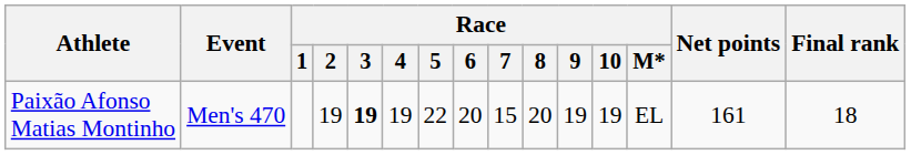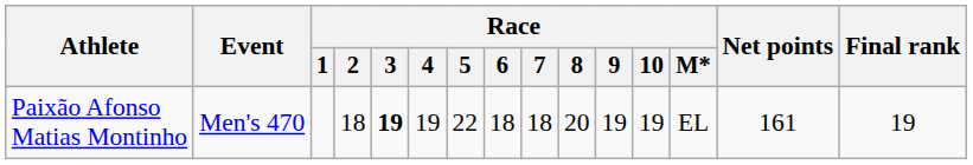 <table class="wikitable" style="font-size:90%">
 <tr>
 <th rowspan="2">Athlete</th>
 <th rowspan="2">Event</th>
 <th colspan=11>Race</th>
 <th rowspan=2>Net points</th>
 <th rowspan=2>Final rank</th>
 </tr>
 <tr style="font-size:95%">
 <th>1</th>
 <th>2</th>
 <th>3</th>
 <th>4</th>
 <th>5</th>
 <th>6</th>
 <th>7</th>
 <th>8</th>
 <th>9</th>
 <th>10</th>
 <th>M*</th>
 </tr>
 <tr align=center>
 <td align=left><a href='#'>Paixão Afonso</a><br><a href='#'>Matias Montinho</a></td>
 <td align=left><a href='#'>Men's 470</a></td>
 <td><s></s></td>
-<td>19</td>
+<td>18</td>
 <td><strong>19</strong></td>
 <td>19</td>
 <td>22</td>
-<td>20</td>
-<td>15</td>
+<td>18</td>
+<td>18</td>
 <td>20</td>
 <td>19</td>
 <td>19</td>
 <td>EL</td>
 <td>161</td>
-<td>18</td>
+<td>19</td>
 </tr>
 </table>
